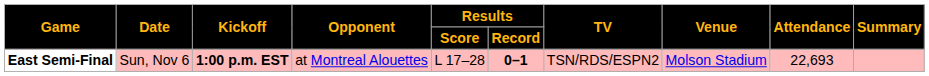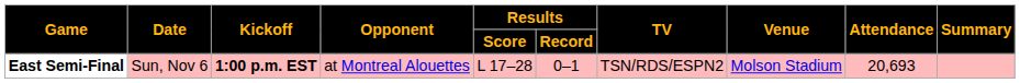 <table class="wikitable" style="font-size: 95%;">
 <tr>
 <th style="background:black;color:#FFB60F;" rowspan=2>Game</th>
 <th style="background:black;color:#FFB60F;" rowspan=2>Date</th>
 <th style="background:black;color:#FFB60F;" rowspan=2>Kickoff</th>
 <th style="background:black;color:#FFB60F;" rowspan=2>Opponent</th>
 <th style="background:black;color:#FFB60F;" colspan=2>Results</th>
 <th style="background:black;color:#FFB60F;" rowspan=2>TV</th>
 <th style="background:black;color:#FFB60F;" rowspan=2>Venue</th>
 <th style="background:black;color:#FFB60F;" rowspan=2>Attendance</th>
 <th style="background:black;color:#FFB60F;" rowspan=2>Summary</th>
 </tr>
 <tr>
 <th style="background:black;color:#FFB60F;">Score</th>
 <th style="background:black;color:#FFB60F;">Record</th>
 </tr>
 <tr align="center" bgcolor="#ffbbbb">
 <th style="text-align:center; background:white;"><span>East Semi-Final</span></th>
 <td align="center">Sun, Nov 6</td>
 <td align="center"><strong>1:00 p.m. EST</strong></td>
 <td align="center">at <a href='#'>Montreal Alouettes</a></td>
 <td align="center">L 17–28</td>
-<td align="center"><strong>0–1</strong></td>
+<td align="center">0–1</td>
 <td align="center">TSN/RDS/ESPN2</td>
 <td align="center"><a href='#'>Molson Stadium</a></td>
-<td align="center">22,693</td>
+<td align="center">20,693</td>
 <td align="center"></td>
 </tr>
 </table>
